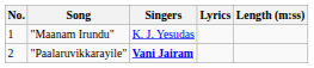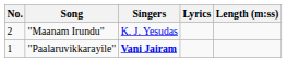 <table class="wikitable" style="font-size:95%;">
 <tr>
 <th>No.</th>
 <th>Song</th>
 <th>Singers</th>
 <th>Lyrics</th>
 <th>Length (m:ss)</th>
 </tr>
 <tr>
-<td>1</td>
+<td>2</td>
 <td>"Maanam Irundu"</td>
 <td><a href='#'>K. J. Yesudas</a></td>
 <td></td>
 <td></td>
 </tr>
 <tr>
-<td>2</td>
+<td>1</td>
 <td>"Paalaruvikkarayile"</td>
 <td><strong><a href='#'>Vani Jairam</a></strong></td>
 <td></td>
 <td></td>
 </tr>
 </table>
